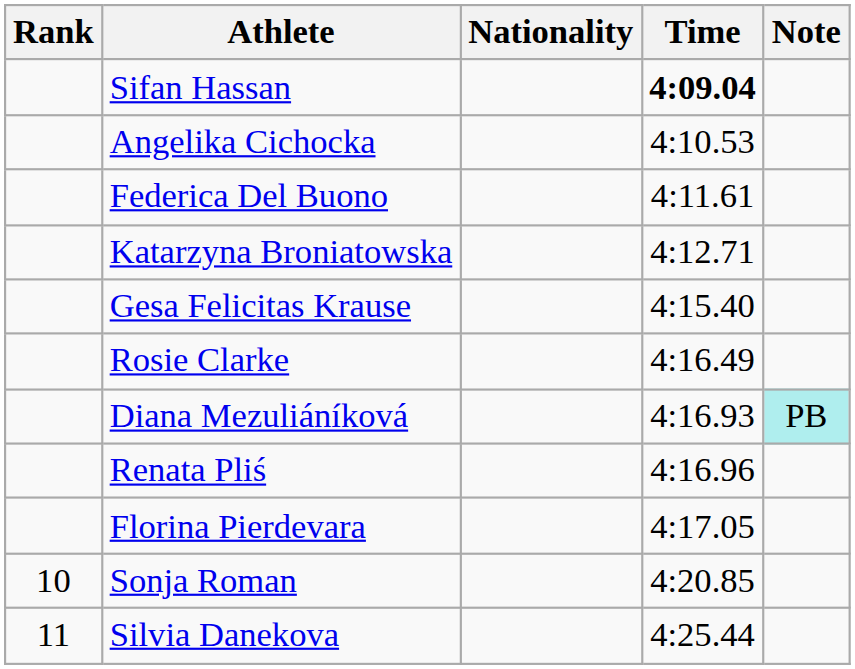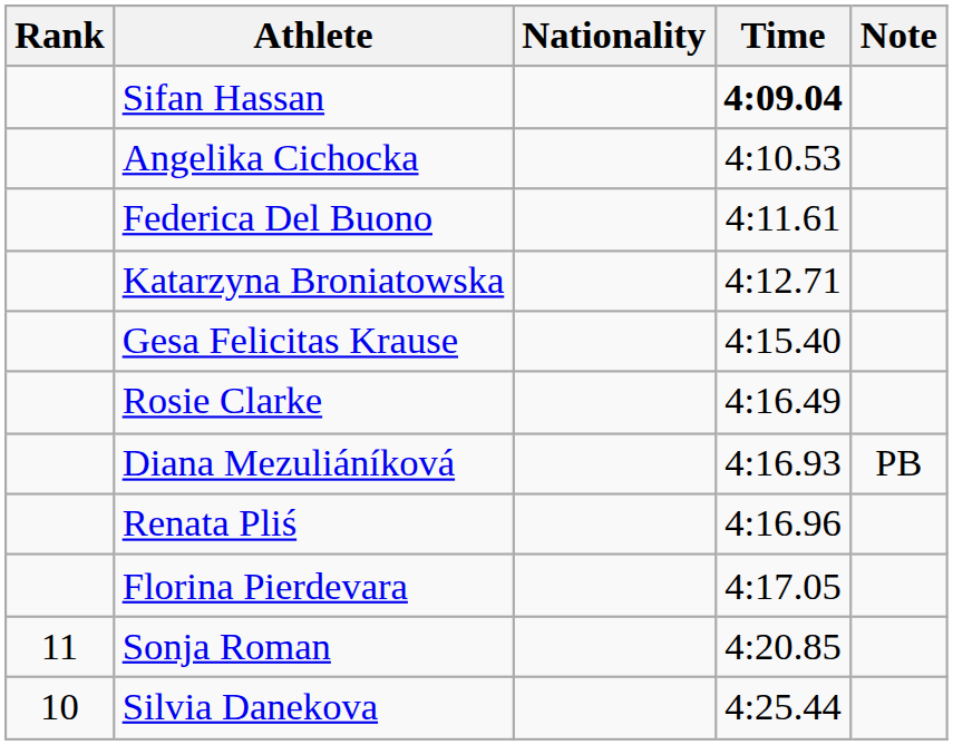 <table class="wikitable sortable" style="text-align:center">
 <tr>
 <th>Rank</th>
 <th>Athlete</th>
 <th>Nationality</th>
 <th>Time</th>
 <th>Note</th>
 </tr>
 <tr>
 <td></td>
 <td align=left><a href='#'>Sifan Hassan</a></td>
 <td align=left></td>
 <td><strong>4:09.04</strong></td>
 <td></td>
 </tr>
 <tr>
 <td></td>
 <td align=left><a href='#'>Angelika Cichocka</a></td>
 <td align=left></td>
 <td>4:10.53</td>
 <td></td>
 </tr>
 <tr>
 <td></td>
 <td align=left><a href='#'>Federica Del Buono</a></td>
 <td align=left></td>
 <td>4:11.61</td>
 <td></td>
 </tr>
 <tr>
 <td></td>
 <td align=left><a href='#'>Katarzyna Broniatowska</a></td>
 <td align=left></td>
 <td>4:12.71</td>
 <td></td>
 </tr>
 <tr>
 <td></td>
 <td align=left><a href='#'>Gesa Felicitas Krause</a></td>
 <td align=left></td>
 <td>4:15.40</td>
 <td></td>
 </tr>
 <tr>
 <td></td>
 <td align=left><a href='#'>Rosie Clarke</a></td>
 <td align=left></td>
 <td>4:16.49</td>
 <td></td>
 </tr>
 <tr>
 <td></td>
 <td align=left><a href='#'>Diana Mezuliáníková</a></td>
 <td align=left></td>
 <td>4:16.93</td>
-<td style="background: paleturquoise;">PB</td>
+<td>PB</td>
 </tr>
 <tr>
 <td></td>
 <td align=left><a href='#'>Renata Pliś</a></td>
 <td align=left></td>
 <td>4:16.96</td>
 <td></td>
 </tr>
 <tr>
 <td></td>
 <td align=left><a href='#'>Florina Pierdevara</a></td>
 <td align=left></td>
 <td>4:17.05</td>
 <td></td>
 </tr>
 <tr>
-<td>10</td>
+<td>11</td>
 <td align=left><a href='#'>Sonja Roman</a></td>
 <td align=left></td>
 <td>4:20.85</td>
 <td></td>
 </tr>
 <tr>
-<td>11</td>
+<td>10</td>
 <td align=left><a href='#'>Silvia Danekova</a></td>
 <td align=left></td>
 <td>4:25.44</td>
 <td></td>
 </tr>
 </table>
